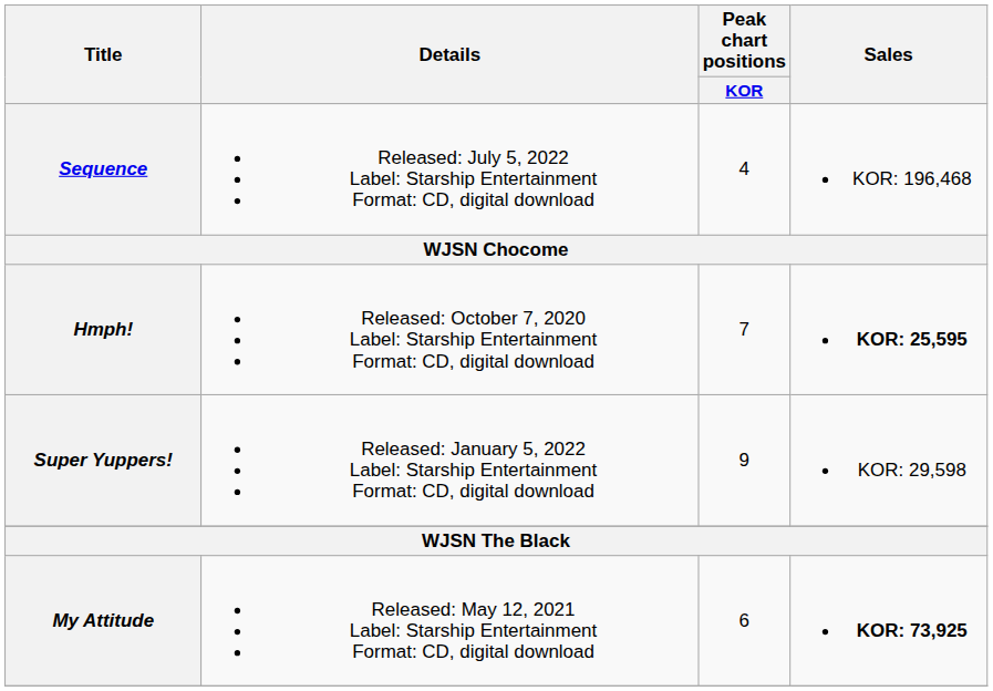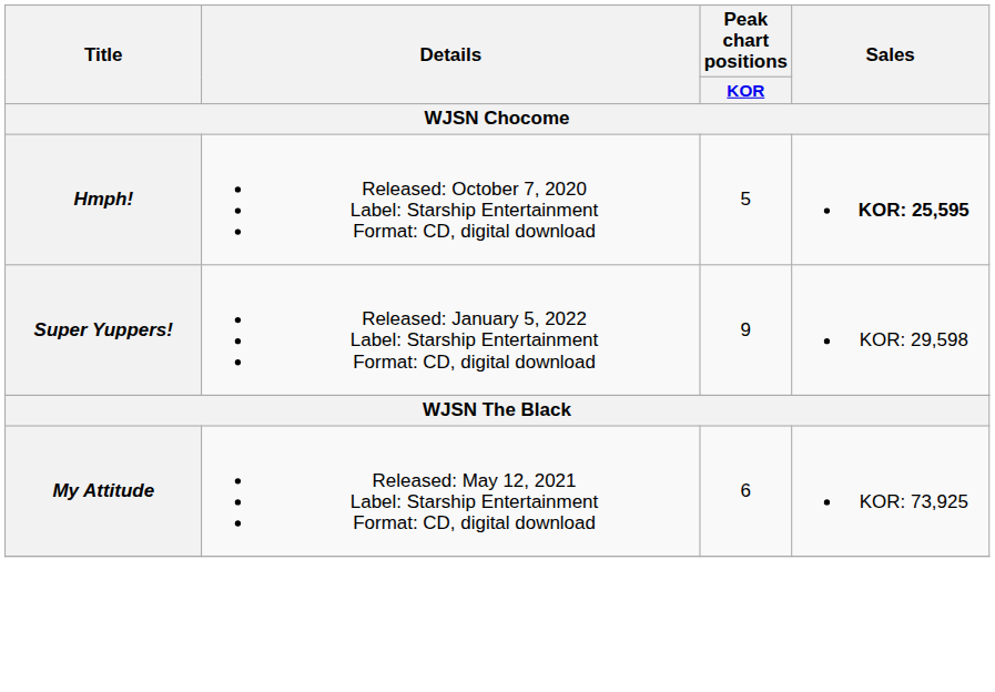 <table class="wikitable plainrowheaders" style="text-align:center;">
 <tr>
 <th rowspan="2" style="width:10em;">Title</th>
 <th rowspan="2" style="width:26em;">Details</th>
 <th colspan="1">Peak chart positions</th>
 <th rowspan="2" style="width:10em;">Sales</th>
 </tr>
 <tr>
 <th scope="col" style="width:3em;font-size:90%;"><a href='#'>KOR</a><br></th>
 </tr>
 <tr>
-<th scope="row"><em><a href='#'>Sequence</a></em></th>
-<td><br><ul><li>Released: July 5, 2022</li><li>Label: Starship Entertainment</li><li>Format: CD, digital download</li></ul></td>
-<td>4</td>
-<td><br><ul><li>KOR: 196,468</li></ul></td>
-</tr>
-<tr>
 <th colspan="4">WJSN Chocome</th>
 </tr>
 <tr>
 <th scope="row"><em>Hmph!</em></th>
 <td><br><ul><li>Released: October 7, 2020</li><li>Label: Starship Entertainment</li><li>Format: CD, digital download</li></ul></td>
-<td>7</td>
+<td>5</td>
 <td><strong><br><ul><li>KOR: 25,595</li></ul></strong></td>
 </tr>
 <tr>
 <th scope="row"><em>Super Yuppers!</em></th>
 <td><br><ul><li>Released: January 5, 2022</li><li>Label: Starship Entertainment</li><li>Format: CD, digital download</li></ul></td>
 <td>9</td>
 <td><br><ul><li>KOR: 29,598</li></ul></td>
 </tr>
 <tr>
 </tr>
 <tr>
 <th colspan="4">WJSN The Black</th>
 </tr>
 <tr>
 <th scope="row"><em>My Attitude</em></th>
 <td><br><ul><li>Released: May 12, 2021</li><li>Label: Starship Entertainment</li><li>Format: CD, digital download</li></ul></td>
 <td>6</td>
-<td><strong><br><ul><li>KOR: 73,925</li></ul></strong></td>
+<td><br><ul><li>KOR: 73,925</li></ul></td>
 </tr>
 <tr>
 </tr>
 </table>
